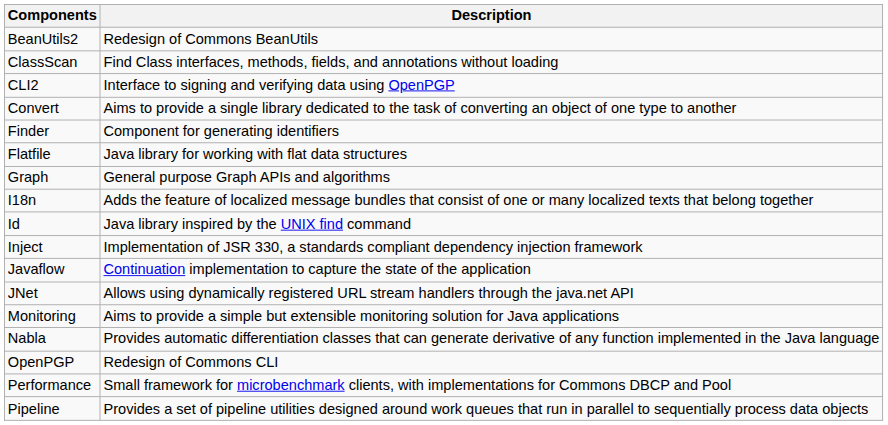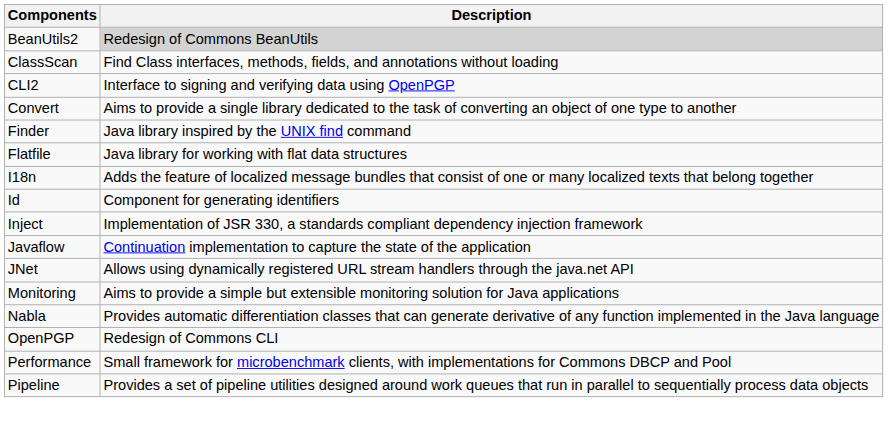 <table class="wikitable">
 <tr>
 <th>Components</th>
 <th>Description</th>
 </tr>
 <tr>
 <td>BeanUtils2</td>
-<td>Redesign of Commons BeanUtils</td>
+<td style="background: lightgrey;">Redesign of Commons BeanUtils</td>
 </tr>
 <tr>
 <td>ClassScan</td>
 <td>Find Class interfaces, methods, fields, and annotations without loading</td>
 </tr>
 <tr>
 <td>CLI2</td>
 <td>Interface to signing and verifying data using <a href='#'>OpenPGP</a></td>
 </tr>
 <tr>
 <td>Convert</td>
 <td>Aims to provide a single library dedicated to the task of converting an object of one type to another</td>
 </tr>
 <tr>
 <td>Finder</td>
-<td>Component for generating identifiers</td>
+<td>Java library inspired by the <a href='#'>UNIX find</a> command</td>
 </tr>
 <tr>
 <td>Flatfile</td>
 <td>Java library for working with flat data structures</td>
-</tr>
-<tr>
-<td>Graph</td>
-<td>General purpose Graph APIs and algorithms</td>
 </tr>
 <tr>
 <td>I18n</td>
 <td>Adds the feature of localized message bundles that consist of one or many localized texts that belong together</td>
 </tr>
 <tr>
 <td>Id</td>
-<td>Java library inspired by the <a href='#'>UNIX find</a> command</td>
+<td>Component for generating identifiers</td>
 </tr>
 <tr>
 <td>Inject</td>
 <td>Implementation of JSR 330, a standards compliant dependency injection framework</td>
 </tr>
 <tr>
 <td>Javaflow</td>
 <td><a href='#'>Continuation</a> implementation to capture the state of the application</td>
 </tr>
 <tr>
 <td>JNet</td>
 <td>Allows using dynamically registered URL stream handlers through the java.net API</td>
 </tr>
 <tr>
 <td>Monitoring</td>
 <td>Aims to provide a simple but extensible monitoring solution for Java applications</td>
 </tr>
 <tr>
 <td>Nabla</td>
 <td>Provides automatic differentiation classes that can generate derivative of any function implemented in the Java language</td>
 </tr>
 <tr>
 <td>OpenPGP</td>
 <td>Redesign of Commons CLI</td>
 </tr>
 <tr>
 <td>Performance</td>
 <td>Small framework for <a href='#'>microbenchmark</a> clients, with implementations for Commons DBCP and Pool</td>
 </tr>
 <tr>
 <td>Pipeline</td>
 <td>Provides a set of pipeline utilities designed around work queues that run in parallel to sequentially process data objects</td>
 </tr>
 </table>
